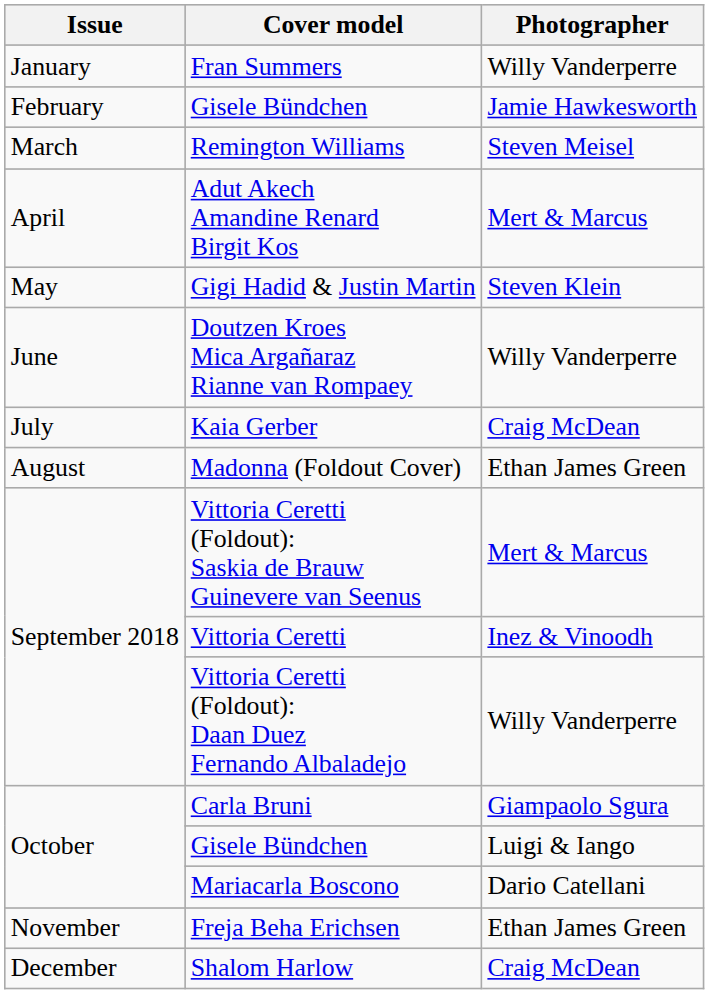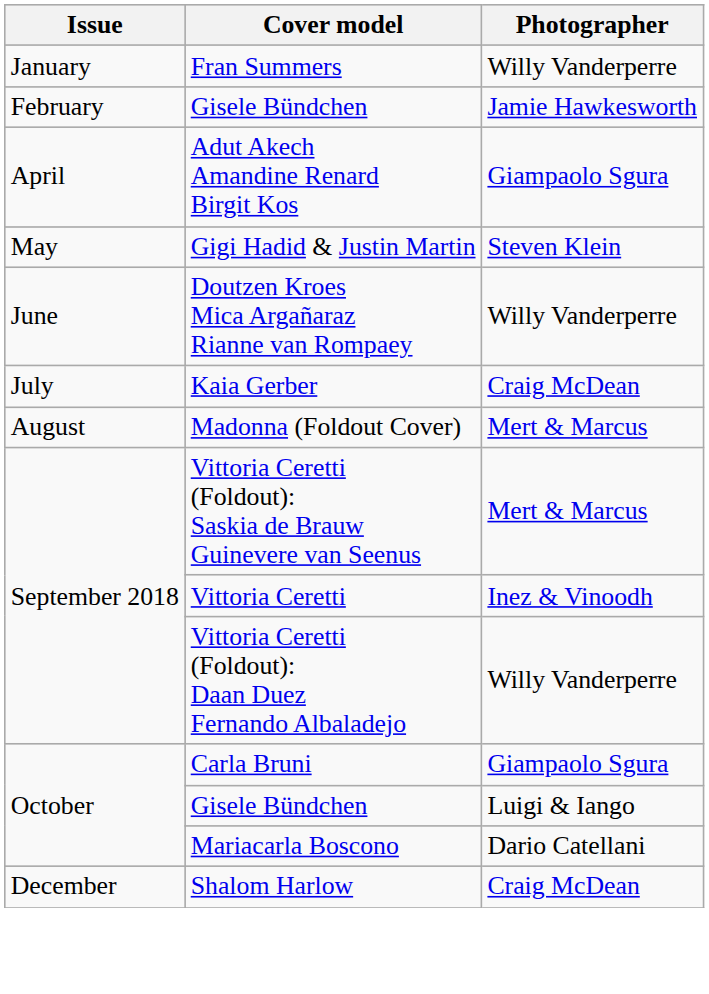 <table class="sortable wikitable">
 <tr>
 <th>Issue</th>
 <th>Cover model</th>
 <th>Photographer</th>
 </tr>
 <tr>
 <td>January</td>
 <td><a href='#'>Fran Summers</a></td>
 <td>Willy Vanderperre</td>
 </tr>
 <tr>
 <td>February</td>
 <td><a href='#'>Gisele Bündchen</a></td>
 <td><a href='#'>Jamie Hawkesworth</a></td>
 </tr>
 <tr>
-<td>March</td>
-<td><a href='#'>Remington Williams</a></td>
-<td><a href='#'>Steven Meisel</a></td>
-</tr>
-<tr>
 <td>April</td>
 <td><a href='#'>Adut Akech</a><br><a href='#'>Amandine Renard</a><br><a href='#'>Birgit Kos</a></td>
-<td><a href='#'>Mert & Marcus</a></td>
+<td><a href='#'>Giampaolo Sgura</a></td>
 </tr>
 <tr>
 <td>May</td>
 <td><a href='#'>Gigi Hadid</a> & <a href='#'>Justin Martin</a></td>
 <td><a href='#'>Steven Klein</a></td>
 </tr>
 <tr>
 <td>June</td>
 <td><a href='#'>Doutzen Kroes</a><br><a href='#'>Mica Argañaraz</a><br><a href='#'>Rianne van Rompaey</a></td>
 <td>Willy Vanderperre</td>
 </tr>
 <tr>
 <td>July</td>
 <td><a href='#'>Kaia Gerber</a></td>
 <td><a href='#'>Craig McDean</a></td>
 </tr>
 <tr>
 <td>August</td>
 <td><a href='#'>Madonna</a> (Foldout Cover)</td>
-<td>Ethan James Green</td>
+<td><a href='#'>Mert & Marcus</a></td>
 </tr>
 <tr>
 <td rowspan=3>September 2018</td>
 <td><a href='#'>Vittoria Ceretti</a><br>(Foldout):<br><a href='#'>Saskia de Brauw</a><br><a href='#'>Guinevere van Seenus</a></td>
 <td><a href='#'>Mert & Marcus</a></td>
 </tr>
 <tr>
 <td><a href='#'>Vittoria Ceretti</a></td>
 <td><a href='#'>Inez & Vinoodh</a></td>
 </tr>
 <tr>
 <td><a href='#'>Vittoria Ceretti</a><br>(Foldout):<br><a href='#'>Daan Duez</a><br><a href='#'>Fernando Albaladejo</a></td>
 <td>Willy Vanderperre</td>
 </tr>
 <tr>
 <td rowspan=3>October</td>
 <td><a href='#'>Carla Bruni</a></td>
 <td><a href='#'>Giampaolo Sgura</a></td>
 </tr>
 <tr>
 <td><a href='#'>Gisele Bündchen</a></td>
 <td>Luigi & Iango</td>
 </tr>
 <tr>
 <td><a href='#'>Mariacarla Boscono</a></td>
 <td>Dario Catellani</td>
 </tr>
 <tr>
-<td>November</td>
-<td><a href='#'>Freja Beha Erichsen</a></td>
-<td>Ethan James Green</td>
-</tr>
-<tr>
 <td>December</td>
 <td><a href='#'>Shalom Harlow</a></td>
 <td><a href='#'>Craig McDean</a></td>
 </tr>
 </table>
